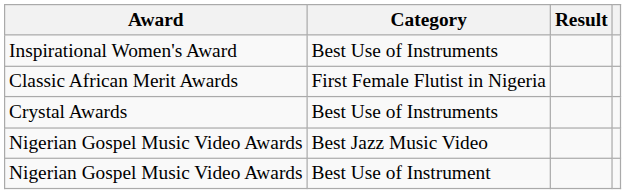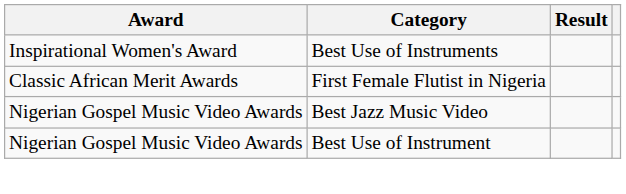 <table class="wikitable">
 <tr>
 <th>Award</th>
 <th>Category</th>
 <th>Result</th>
 <th></th>
 </tr>
 <tr>
 <td>Inspirational Women's Award</td>
 <td>Best Use of Instruments</td>
 <td></td>
 <td></td>
 </tr>
 <tr>
 <td>Classic African Merit Awards</td>
 <td>First Female Flutist in Nigeria</td>
 <td></td>
 <td></td>
 </tr>
 <tr>
-<td>Crystal Awards</td>
-<td>Best Use of Instruments</td>
-<td></td>
-<td></td>
-</tr>
-<tr>
 <td>Nigerian Gospel Music Video Awards</td>
 <td>Best Jazz Music Video</td>
 <td></td>
 <td></td>
 </tr>
 <tr>
 <td>Nigerian Gospel Music Video Awards</td>
 <td>Best Use of Instrument</td>
 <td></td>
 <td></td>
 </tr>
 </table>
